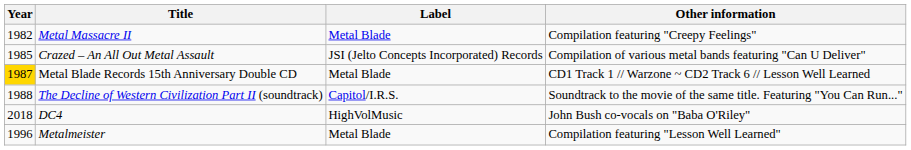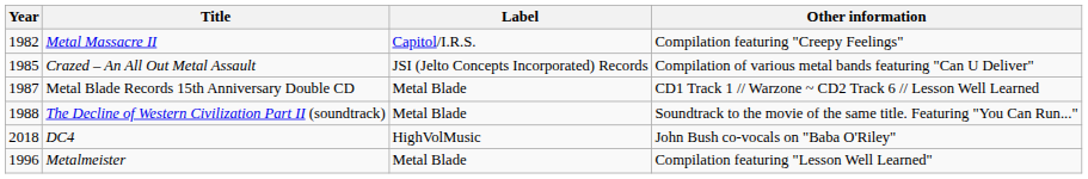 <table class="wikitable">
 <tr>
 <th style="text-align:center; vertical-align:top;">Year</th>
 <th style="text-align:center; vertical-align:top;">Title</th>
 <th style="text-align:center; vertical-align:top;">Label</th>
 <th style="text-align:center; vertical-align:top;">Other information</th>
 </tr>
 <tr>
 <td>1982</td>
 <td><em><a href='#'>Metal Massacre II</a></em></td>
-<td><a href='#'>Metal Blade</a></td>
+<td><a href='#'>Capitol</a>/I.R.S.</td>
 <td>Compilation featuring "Creepy Feelings"</td>
 </tr>
 <tr>
 <td>1985</td>
 <td><em>Crazed – An All Out Metal Assault</em></td>
 <td>JSI (Jelto Concepts Incorporated) Records</td>
 <td>Compilation of various metal bands featuring "Can U Deliver"</td>
 </tr>
 <tr>
-<td style="background: gold;">1987</td>
+<td>1987</td>
 <td>Metal Blade Records 15th Anniversary Double CD</td>
 <td>Metal Blade</td>
 <td>CD1 Track 1 // Warzone ~ CD2 Track 6 // Lesson Well Learned</td>
 </tr>
 <tr>
 <td>1988</td>
 <td><a href='#'><em>The Decline of Western Civilization Part II</em></a> (soundtrack)</td>
-<td><a href='#'>Capitol</a>/I.R.S.</td>
+<td>Metal Blade</td>
 <td>Soundtrack to the movie of the same title. Featuring "You Can Run..."</td>
 </tr>
 <tr>
 <td>2018</td>
 <td><em>DC4</em></td>
 <td>HighVolMusic</td>
 <td>John Bush co-vocals on "Baba O'Riley"</td>
 </tr>
 <tr>
 <td>1996</td>
 <td><em>Metalmeister</em></td>
 <td>Metal Blade</td>
 <td>Compilation featuring "Lesson Well Learned"</td>
 </tr>
 </table>
